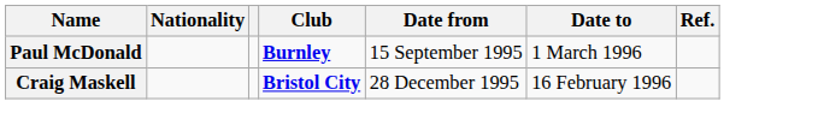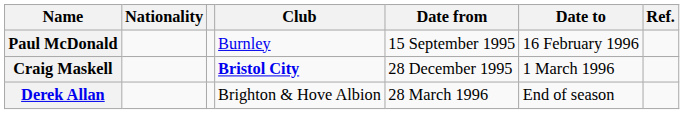 <table class="wikitable plainrowheaders">
 <tr>
 <th scope="col">Name</th>
 <th scope="col">Nationality</th>
 <th scope="col"></th>
 <th scope="col">Club</th>
 <th scope="col">Date from</th>
 <th scope="col">Date to</th>
 <th scope="col">Ref.</th>
 </tr>
 <tr>
 <th scope="row">Paul McDonald</th>
 <td></td>
 <td align="center"></td>
-<td><strong> <a href='#'>Burnley</a></strong></td>
+<td> <a href='#'>Burnley</a></td>
 <td>15 September 1995</td>
-<td>1 March 1996</td>
+<td>16 February 1996</td>
 <td align="center"></td>
 </tr>
 <tr>
 <th scope="row">Craig Maskell</th>
 <td></td>
 <td align="center"></td>
 <td><strong> <a href='#'>Bristol City</a></strong></td>
 <td>28 December 1995</td>
-<td>16 February 1996</td>
+<td>1 March 1996</td>
+<td align="center"></td>
+</tr>
+<tr>
+<th scope="row"><a href='#'>Derek Allan</a></th>
+<td></td>
+<td align="center"></td>
+<td> Brighton & Hove Albion</td>
+<td>28 March 1996</td>
+<td>End of season</td>
 <td align="center"></td>
 </tr>
 </table>
